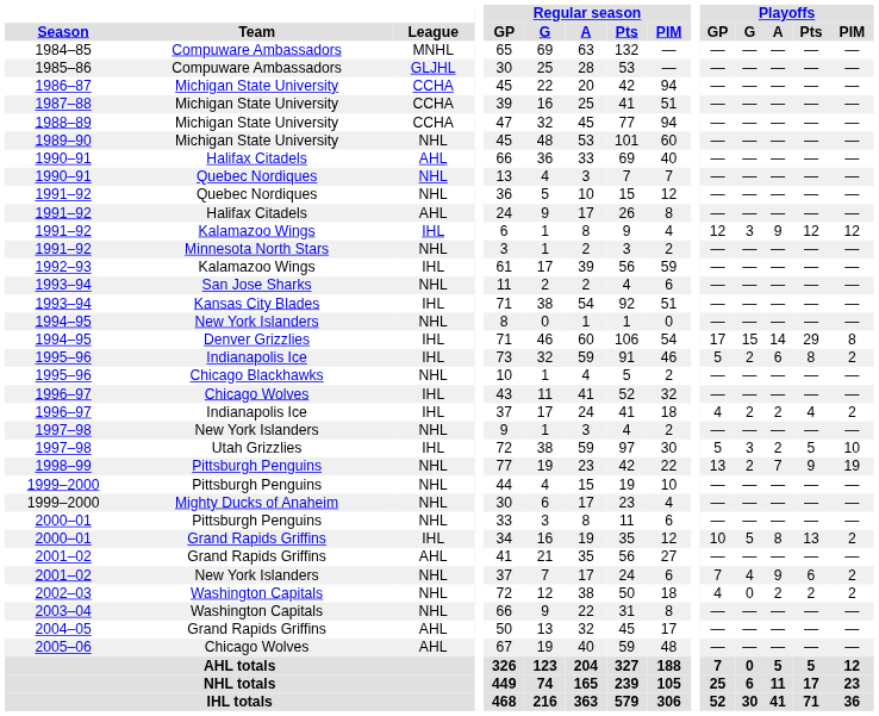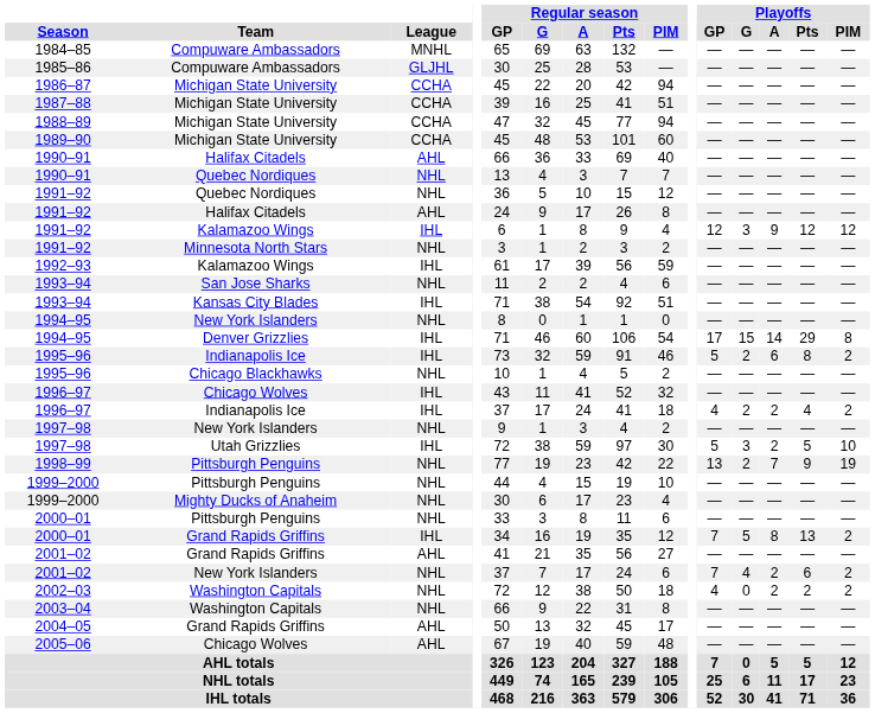 <table border="0" cellpadding="1" cellspacing="0" style="text-align:center; width:60em">
 <tr bgcolor="#e0e0e0">
 <th colspan="3" bgcolor="#ffffff"> </th>
 <th rowspan="99" bgcolor="#ffffff"> </th>
 <th colspan="5"><a href='#'>Regular season</a></th>
 <th rowspan="99" bgcolor="#ffffff"> </th>
 <th colspan="5"><a href='#'>Playoffs</a></th>
 </tr>
 <tr bgcolor="#e0e0e0">
 <th><a href='#'>Season</a></th>
 <th>Team</th>
 <th>League</th>
 <th>GP</th>
 <th><a href='#'>G</a></th>
 <th><a href='#'>A</a></th>
 <th><a href='#'>Pts</a></th>
 <th><a href='#'>PIM</a></th>
 <th>GP</th>
 <th>G</th>
 <th>A</th>
 <th>Pts</th>
 <th>PIM</th>
 </tr>
 <tr>
 <td>1984–85</td>
 <td><a href='#'>Compuware Ambassadors</a></td>
 <td>MNHL</td>
 <td>65</td>
 <td>69</td>
 <td>63</td>
 <td>132</td>
 <td>—</td>
 <td>—</td>
 <td>—</td>
 <td>—</td>
 <td>—</td>
 <td>—</td>
 </tr>
 <tr bgcolor="#f0f0f0">
 <td>1985–86</td>
 <td>Compuware Ambassadors</td>
 <td><a href='#'>GLJHL</a></td>
 <td>30</td>
 <td>25</td>
 <td>28</td>
 <td>53</td>
 <td>—</td>
 <td>—</td>
 <td>—</td>
 <td>—</td>
 <td>—</td>
 <td>—</td>
 </tr>
 <tr>
 <td><a href='#'>1986–87</a></td>
 <td><a href='#'>Michigan State University</a></td>
 <td><a href='#'>CCHA</a></td>
 <td>45</td>
 <td>22</td>
 <td>20</td>
 <td>42</td>
 <td>94</td>
 <td>—</td>
 <td>—</td>
 <td>—</td>
 <td>—</td>
 <td>—</td>
 </tr>
 <tr bgcolor="#f0f0f0">
 <td><a href='#'>1987–88</a></td>
 <td>Michigan State University</td>
 <td>CCHA</td>
 <td>39</td>
 <td>16</td>
 <td>25</td>
 <td>41</td>
 <td>51</td>
 <td>—</td>
 <td>—</td>
 <td>—</td>
 <td>—</td>
 <td>—</td>
 </tr>
 <tr>
 <td><a href='#'>1988–89</a></td>
 <td>Michigan State University</td>
 <td>CCHA</td>
 <td>47</td>
 <td>32</td>
 <td>45</td>
 <td>77</td>
 <td>94</td>
 <td>—</td>
 <td>—</td>
 <td>—</td>
 <td>—</td>
 <td>—</td>
 </tr>
 <tr bgcolor="#f0f0f0">
 <td><a href='#'>1989–90</a></td>
 <td>Michigan State University</td>
-<td>NHL</td>
+<td>CCHA</td>
 <td>45</td>
 <td>48</td>
 <td>53</td>
 <td>101</td>
 <td>60</td>
 <td>—</td>
 <td>—</td>
 <td>—</td>
 <td>—</td>
 <td>—</td>
 </tr>
 <tr>
 <td><a href='#'>1990–91</a></td>
 <td><a href='#'>Halifax Citadels</a></td>
 <td><a href='#'>AHL</a></td>
 <td>66</td>
 <td>36</td>
 <td>33</td>
 <td>69</td>
 <td>40</td>
 <td>—</td>
 <td>—</td>
 <td>—</td>
 <td>—</td>
 <td>—</td>
 </tr>
 <tr bgcolor="#f0f0f0">
 <td><a href='#'>1990–91</a></td>
 <td><a href='#'>Quebec Nordiques</a></td>
 <td><a href='#'>NHL</a></td>
 <td>13</td>
 <td>4</td>
 <td>3</td>
 <td>7</td>
 <td>7</td>
 <td>—</td>
 <td>—</td>
 <td>—</td>
 <td>—</td>
 <td>—</td>
 </tr>
 <tr>
 <td><a href='#'>1991–92</a></td>
 <td>Quebec Nordiques</td>
 <td>NHL</td>
 <td>36</td>
 <td>5</td>
 <td>10</td>
 <td>15</td>
 <td>12</td>
 <td>—</td>
 <td>—</td>
 <td>—</td>
 <td>—</td>
 <td>—</td>
 </tr>
 <tr bgcolor="#f0f0f0">
 <td><a href='#'>1991–92</a></td>
 <td>Halifax Citadels</td>
 <td>AHL</td>
 <td>24</td>
 <td>9</td>
 <td>17</td>
 <td>26</td>
 <td>8</td>
 <td>—</td>
 <td>—</td>
 <td>—</td>
 <td>—</td>
 <td>—</td>
 </tr>
 <tr>
 <td><a href='#'>1991–92</a></td>
 <td><a href='#'>Kalamazoo Wings</a></td>
 <td><a href='#'>IHL</a></td>
 <td>6</td>
 <td>1</td>
 <td>8</td>
 <td>9</td>
 <td>4</td>
 <td>12</td>
 <td>3</td>
 <td>9</td>
 <td>12</td>
 <td>12</td>
 </tr>
 <tr bgcolor="#f0f0f0">
 <td><a href='#'>1991–92</a></td>
 <td><a href='#'>Minnesota North Stars</a></td>
 <td>NHL</td>
 <td>3</td>
 <td>1</td>
 <td>2</td>
 <td>3</td>
 <td>2</td>
 <td>—</td>
 <td>—</td>
 <td>—</td>
 <td>—</td>
 <td>—</td>
 </tr>
 <tr>
 <td><a href='#'>1992–93</a></td>
 <td>Kalamazoo Wings</td>
 <td>IHL</td>
 <td>61</td>
 <td>17</td>
 <td>39</td>
 <td>56</td>
 <td>59</td>
 <td>—</td>
 <td>—</td>
 <td>—</td>
 <td>—</td>
 <td>—</td>
 </tr>
 <tr bgcolor="#f0f0f0">
 <td><a href='#'>1993–94</a></td>
 <td><a href='#'>San Jose Sharks</a></td>
 <td>NHL</td>
 <td>11</td>
 <td>2</td>
 <td>2</td>
 <td>4</td>
 <td>6</td>
 <td>—</td>
 <td>—</td>
 <td>—</td>
 <td>—</td>
 <td>—</td>
 </tr>
 <tr>
 <td><a href='#'>1993–94</a></td>
 <td><a href='#'>Kansas City Blades</a></td>
 <td>IHL</td>
 <td>71</td>
 <td>38</td>
 <td>54</td>
 <td>92</td>
 <td>51</td>
 <td>—</td>
 <td>—</td>
 <td>—</td>
 <td>—</td>
 <td>—</td>
 </tr>
 <tr bgcolor="#f0f0f0">
 <td><a href='#'>1994–95</a></td>
 <td><a href='#'>New York Islanders</a></td>
 <td>NHL</td>
 <td>8</td>
 <td>0</td>
 <td>1</td>
 <td>1</td>
 <td>0</td>
 <td>—</td>
 <td>—</td>
 <td>—</td>
 <td>—</td>
 <td>—</td>
 </tr>
 <tr>
 <td><a href='#'>1994–95</a></td>
 <td><a href='#'>Denver Grizzlies</a></td>
 <td>IHL</td>
 <td>71</td>
 <td>46</td>
 <td>60</td>
 <td>106</td>
 <td>54</td>
 <td>17</td>
 <td>15</td>
 <td>14</td>
 <td>29</td>
 <td>8</td>
 </tr>
 <tr bgcolor="#f0f0f0">
 <td><a href='#'>1995–96</a></td>
 <td><a href='#'>Indianapolis Ice</a></td>
 <td>IHL</td>
 <td>73</td>
 <td>32</td>
 <td>59</td>
 <td>91</td>
 <td>46</td>
 <td>5</td>
 <td>2</td>
 <td>6</td>
 <td>8</td>
 <td>2</td>
 </tr>
 <tr>
 <td><a href='#'>1995–96</a></td>
 <td><a href='#'>Chicago Blackhawks</a></td>
 <td>NHL</td>
 <td>10</td>
 <td>1</td>
 <td>4</td>
 <td>5</td>
 <td>2</td>
 <td>—</td>
 <td>—</td>
 <td>—</td>
 <td>—</td>
 <td>—</td>
 </tr>
 <tr bgcolor="#f0f0f0">
 <td><a href='#'>1996–97</a></td>
 <td><a href='#'>Chicago Wolves</a></td>
 <td>IHL</td>
 <td>43</td>
 <td>11</td>
 <td>41</td>
 <td>52</td>
 <td>32</td>
 <td>—</td>
 <td>—</td>
 <td>—</td>
 <td>—</td>
 <td>—</td>
 </tr>
 <tr>
 <td><a href='#'>1996–97</a></td>
 <td>Indianapolis Ice</td>
 <td>IHL</td>
 <td>37</td>
 <td>17</td>
 <td>24</td>
 <td>41</td>
 <td>18</td>
 <td>4</td>
 <td>2</td>
 <td>2</td>
 <td>4</td>
 <td>2</td>
 </tr>
 <tr bgcolor="#f0f0f0">
 <td><a href='#'>1997–98</a></td>
 <td>New York Islanders</td>
 <td>NHL</td>
 <td>9</td>
 <td>1</td>
 <td>3</td>
 <td>4</td>
 <td>2</td>
 <td>—</td>
 <td>—</td>
 <td>—</td>
 <td>—</td>
 <td>—</td>
 </tr>
 <tr>
 <td><a href='#'>1997–98</a></td>
 <td>Utah Grizzlies</td>
 <td>IHL</td>
 <td>72</td>
 <td>38</td>
 <td>59</td>
 <td>97</td>
 <td>30</td>
 <td>5</td>
 <td>3</td>
 <td>2</td>
 <td>5</td>
 <td>10</td>
 </tr>
 <tr bgcolor="#f0f0f0">
 <td><a href='#'>1998–99</a></td>
 <td><a href='#'>Pittsburgh Penguins</a></td>
 <td>NHL</td>
 <td>77</td>
 <td>19</td>
 <td>23</td>
 <td>42</td>
 <td>22</td>
 <td>13</td>
 <td>2</td>
 <td>7</td>
 <td>9</td>
 <td>19</td>
 </tr>
 <tr>
 <td><a href='#'>1999–2000</a></td>
 <td>Pittsburgh Penguins</td>
 <td>NHL</td>
 <td>44</td>
 <td>4</td>
 <td>15</td>
 <td>19</td>
 <td>10</td>
 <td>—</td>
 <td>—</td>
 <td>—</td>
 <td>—</td>
 <td>—</td>
 </tr>
 <tr bgcolor="#f0f0f0">
 <td>1999–2000</td>
 <td><a href='#'>Mighty Ducks of Anaheim</a></td>
 <td>NHL</td>
 <td>30</td>
 <td>6</td>
 <td>17</td>
 <td>23</td>
 <td>4</td>
 <td>—</td>
 <td>—</td>
 <td>—</td>
 <td>—</td>
 <td>—</td>
 </tr>
 <tr>
 <td><a href='#'>2000–01</a></td>
 <td>Pittsburgh Penguins</td>
 <td>NHL</td>
 <td>33</td>
 <td>3</td>
 <td>8</td>
 <td>11</td>
 <td>6</td>
 <td>—</td>
 <td>—</td>
 <td>—</td>
 <td>—</td>
 <td>—</td>
 </tr>
 <tr bgcolor="#f0f0f0">
 <td><a href='#'>2000–01</a></td>
 <td><a href='#'>Grand Rapids Griffins</a></td>
 <td>IHL</td>
 <td>34</td>
 <td>16</td>
 <td>19</td>
 <td>35</td>
 <td>12</td>
-<td>10</td>
+<td>7</td>
 <td>5</td>
 <td>8</td>
 <td>13</td>
 <td>2</td>
 </tr>
 <tr>
 <td><a href='#'>2001–02</a></td>
 <td>Grand Rapids Griffins</td>
 <td>AHL</td>
 <td>41</td>
 <td>21</td>
 <td>35</td>
 <td>56</td>
 <td>27</td>
 <td>—</td>
 <td>—</td>
 <td>—</td>
 <td>—</td>
 <td>—</td>
 </tr>
 <tr bgcolor="#f0f0f0">
 <td><a href='#'>2001–02</a></td>
 <td>New York Islanders</td>
 <td>NHL</td>
 <td>37</td>
 <td>7</td>
 <td>17</td>
 <td>24</td>
 <td>6</td>
 <td>7</td>
 <td>4</td>
-<td>9</td>
+<td>2</td>
 <td>6</td>
 <td>2</td>
 </tr>
 <tr>
 <td><a href='#'>2002–03</a></td>
 <td><a href='#'>Washington Capitals</a></td>
 <td>NHL</td>
 <td>72</td>
 <td>12</td>
 <td>38</td>
 <td>50</td>
 <td>18</td>
 <td>4</td>
 <td>0</td>
 <td>2</td>
 <td>2</td>
 <td>2</td>
 </tr>
 <tr bgcolor="#f0f0f0">
 <td><a href='#'>2003–04</a></td>
 <td>Washington Capitals</td>
 <td>NHL</td>
 <td>66</td>
 <td>9</td>
 <td>22</td>
 <td>31</td>
 <td>8</td>
 <td>—</td>
 <td>—</td>
 <td>—</td>
 <td>—</td>
 <td>—</td>
 </tr>
 <tr>
 <td><a href='#'>2004–05</a></td>
 <td>Grand Rapids Griffins</td>
 <td>AHL</td>
 <td>50</td>
 <td>13</td>
 <td>32</td>
 <td>45</td>
 <td>17</td>
 <td>—</td>
 <td>—</td>
 <td>—</td>
 <td>—</td>
 <td>—</td>
 </tr>
 <tr bgcolor="#f0f0f0">
 <td><a href='#'>2005–06</a></td>
 <td>Chicago Wolves</td>
 <td>AHL</td>
 <td>67</td>
 <td>19</td>
 <td>40</td>
 <td>59</td>
 <td>48</td>
 <td>—</td>
 <td>—</td>
 <td>—</td>
 <td>—</td>
 <td>—</td>
 </tr>
 <tr bgcolor="#e0e0e0">
 <th colspan="3">AHL totals</th>
 <th>326</th>
 <th>123</th>
 <th>204</th>
 <th>327</th>
 <th>188</th>
 <th>7</th>
 <th>0</th>
 <th>5</th>
 <th>5</th>
 <th>12</th>
 </tr>
 <tr bgcolor="#e0e0e0">
 <th colspan="3">NHL totals</th>
 <th>449</th>
 <th>74</th>
 <th>165</th>
 <th>239</th>
 <th>105</th>
 <th>25</th>
 <th>6</th>
 <th>11</th>
 <th>17</th>
 <th>23</th>
 </tr>
 <tr bgcolor="#e0e0e0">
 <th colspan="3">IHL totals</th>
 <th>468</th>
 <th>216</th>
 <th>363</th>
 <th>579</th>
 <th>306</th>
 <th>52</th>
 <th>30</th>
 <th>41</th>
 <th>71</th>
 <th>36</th>
 </tr>
 </table>
